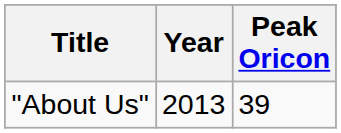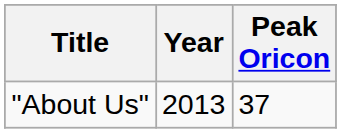 <table class="wikitable sortable">
 <tr>
 <th>Title</th>
 <th>Year</th>
 <th>Peak<br><a href='#'>Oricon</a></th>
 </tr>
 <tr>
 <td>"About Us"</td>
 <td>2013</td>
-<td>39</td>
+<td>37</td>
 </tr>
 </table>
